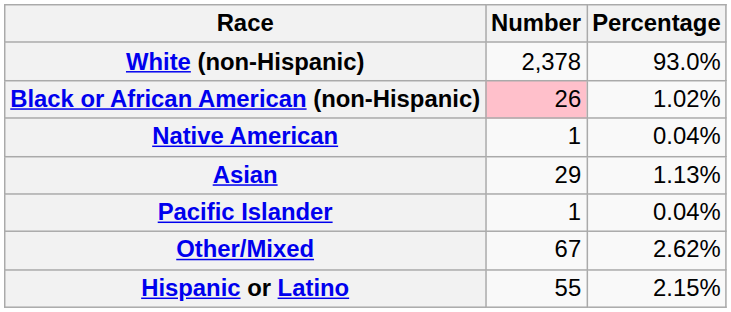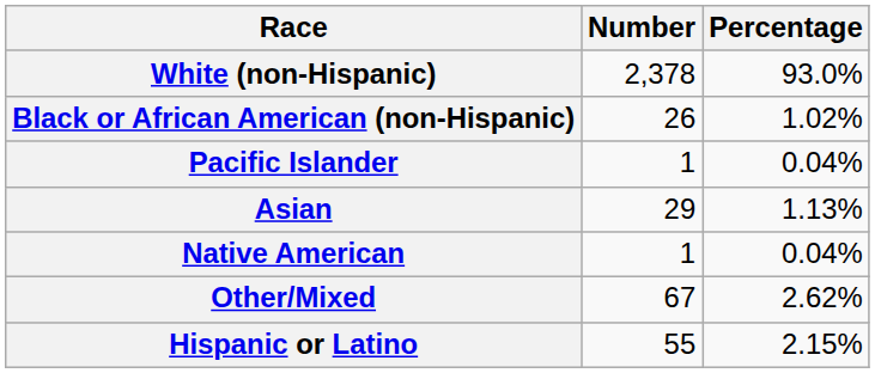 <table class="wikitable" style="text-align:right">
 <tr>
 <th scope="col">Race</th>
 <th scope="col">Number</th>
 <th scope="col">Percentage</th>
 </tr>
 <tr>
 <th scope="row"><a href='#'>White</a> (non-Hispanic)</th>
 <td>2,378</td>
 <td>93.0%</td>
 </tr>
 <tr>
 <th scope="row"><a href='#'>Black or African American</a> (non-Hispanic)</th>
-<td style="background: pink;">26</td>
+<td>26</td>
 <td>1.02%</td>
 </tr>
 <tr>
-<th scope="row"><a href='#'>Native American</a></th>
+<th scope="row"><a href='#'>Pacific Islander</a></th>
 <td>1</td>
 <td>0.04%</td>
 </tr>
 <tr>
 <th scope="row"><a href='#'>Asian</a></th>
 <td>29</td>
 <td>1.13%</td>
 </tr>
 <tr>
-<th scope="row"><a href='#'>Pacific Islander</a></th>
+<th scope="row"><a href='#'>Native American</a></th>
 <td>1</td>
 <td>0.04%</td>
 </tr>
 <tr>
 <th scope="row"><a href='#'>Other/Mixed</a></th>
 <td>67</td>
 <td>2.62%</td>
 </tr>
 <tr>
 <th scope="row"><a href='#'>Hispanic</a> or <a href='#'>Latino</a></th>
 <td>55</td>
 <td>2.15%</td>
 </tr>
 </table>
